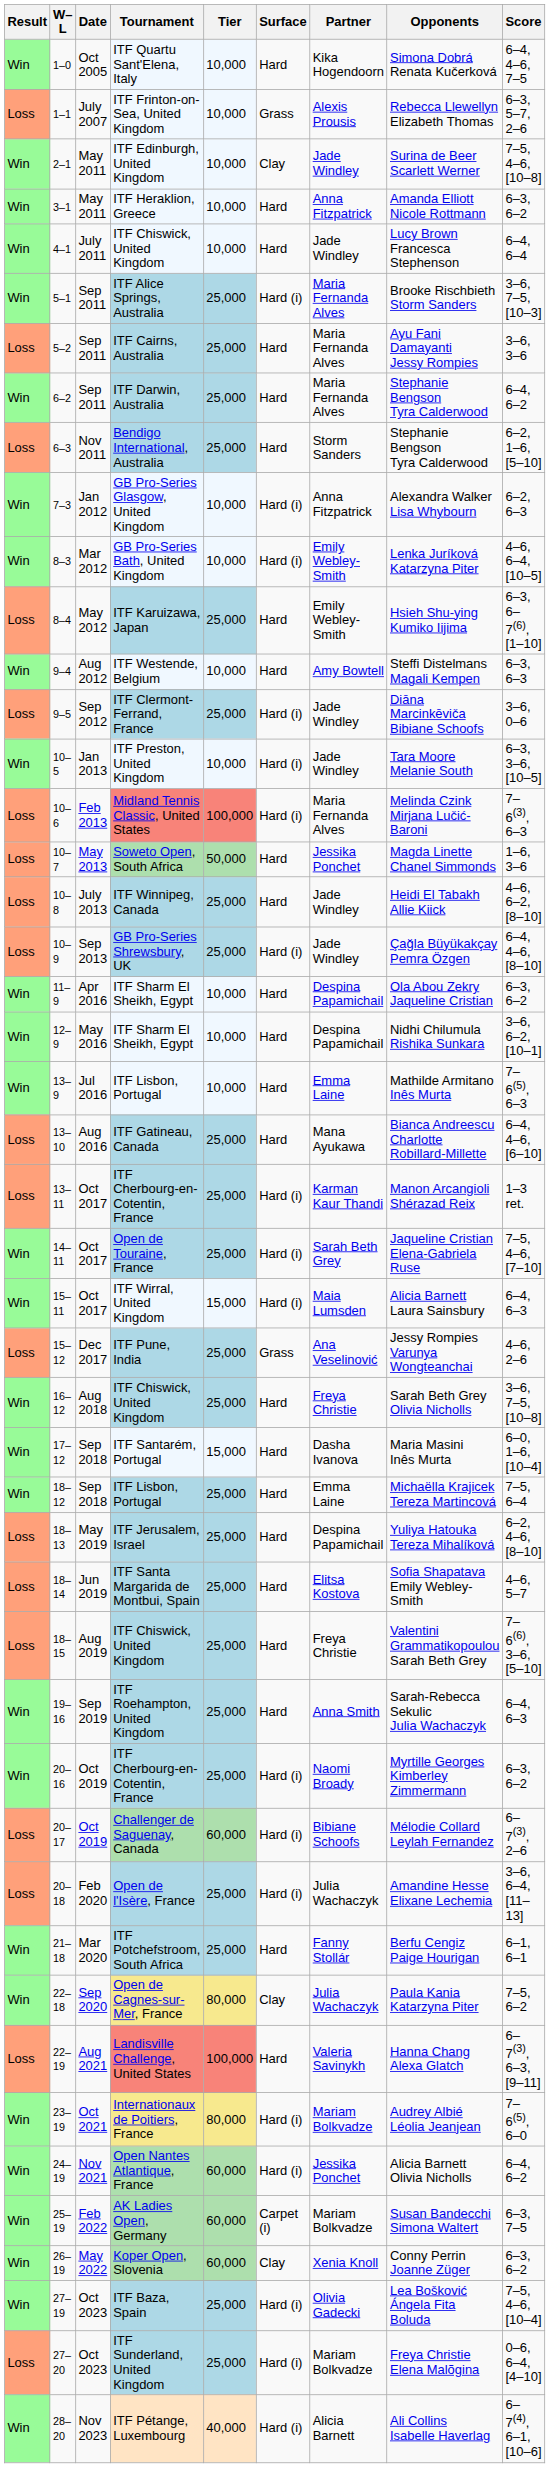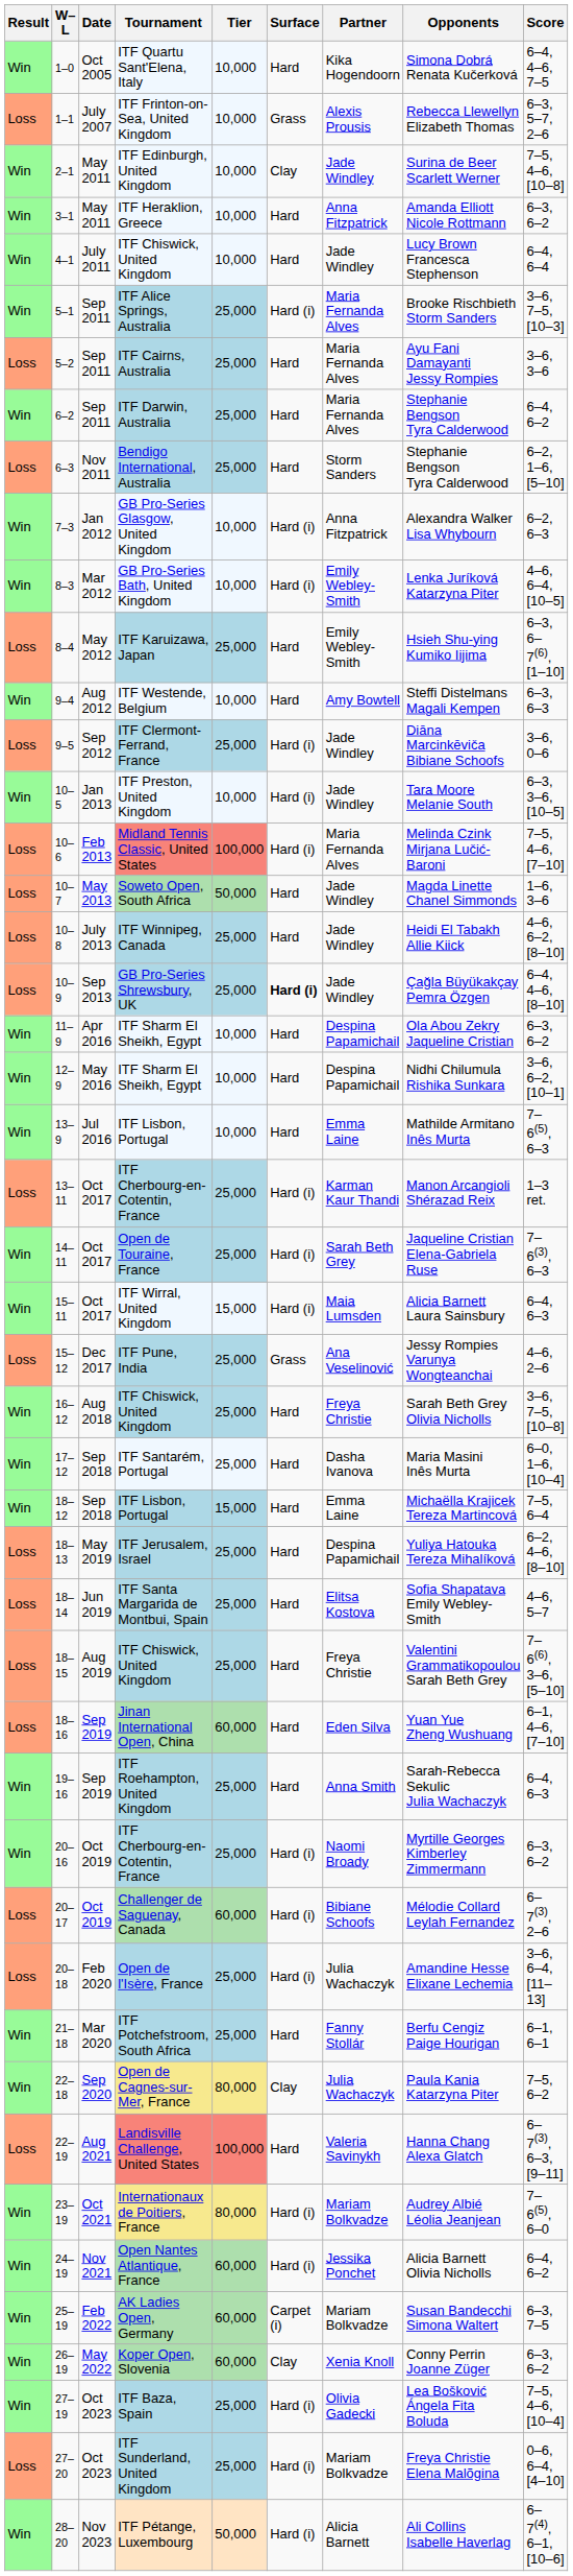 <table class="sortable wikitable nowrap">
 <tr>
 <th>Result</th>
 <th class="unsortable">W–L</th>
 <th>Date</th>
 <th>Tournament</th>
 <th>Tier</th>
 <th>Surface</th>
 <th>Partner</th>
 <th>Opponents</th>
 <th class="unsortable">Score</th>
 </tr>
 <tr>
 <td style="background:#98fb98;">Win</td>
 <td><small>1–0</small></td>
 <td>Oct 2005</td>
 <td style="background:#f0f8ff;">ITF Quartu Sant'Elena, Italy</td>
 <td style="background:#f0f8ff;">10,000</td>
 <td>Hard</td>
 <td> Kika Hogendoorn</td>
 <td> <a href='#'>Simona Dobrá</a> <br>  Renata Kučerková</td>
 <td>6–4, 4–6, 7–5</td>
 </tr>
 <tr>
 <td bgcolor="FFA07A">Loss</td>
 <td><small>1–1</small></td>
 <td>July 2007</td>
 <td style="background:#f0f8ff;">ITF Frinton-on-Sea, United Kingdom</td>
 <td style="background:#f0f8ff;">10,000</td>
 <td>Grass</td>
 <td> <a href='#'>Alexis Prousis</a></td>
 <td> <a href='#'>Rebecca Llewellyn</a> <br>  Elizabeth Thomas</td>
 <td>6–3, 5–7, 2–6</td>
 </tr>
 <tr>
 <td style="background:#98fb98;">Win</td>
 <td><small>2–1</small></td>
 <td>May 2011</td>
 <td style="background:#f0f8ff;">ITF Edinburgh, United Kingdom</td>
 <td style="background:#f0f8ff;">10,000</td>
 <td>Clay</td>
 <td> <a href='#'>Jade Windley</a></td>
 <td> <a href='#'>Surina de Beer</a> <br>  <a href='#'>Scarlett Werner</a></td>
 <td>7–5, 4–6, [10–8]</td>
 </tr>
 <tr>
 <td style="background:#98fb98;">Win</td>
 <td><small>3–1</small></td>
 <td>May 2011</td>
 <td style="background:#f0f8ff;">ITF Heraklion, Greece</td>
 <td style="background:#f0f8ff;">10,000</td>
 <td>Hard</td>
 <td> <a href='#'>Anna Fitzpatrick</a></td>
 <td> <a href='#'>Amanda Elliott</a> <br>  <a href='#'>Nicole Rottmann</a></td>
 <td>6–3, 6–2</td>
 </tr>
 <tr>
 <td style="background:#98fb98;">Win</td>
 <td><small>4–1</small></td>
 <td>July 2011</td>
 <td style="background:#f0f8ff;">ITF Chiswick, United Kingdom</td>
 <td style="background:#f0f8ff;">10,000</td>
 <td>Hard</td>
 <td> Jade Windley</td>
 <td> <a href='#'>Lucy Brown</a> <br>  Francesca Stephenson</td>
 <td>6–4, 6–4</td>
 </tr>
 <tr>
 <td style="background:#98fb98;">Win</td>
 <td><small>5–1</small></td>
 <td>Sep 2011</td>
 <td style="background:lightblue;">ITF Alice Springs, Australia</td>
 <td style="background:lightblue;">25,000</td>
 <td>Hard (i)</td>
 <td> <a href='#'>Maria Fernanda Alves</a></td>
 <td> Brooke Rischbieth <br>  <a href='#'>Storm Sanders</a></td>
 <td>3–6, 7–5, [10–3]</td>
 </tr>
 <tr>
 <td bgcolor="FFA07A">Loss</td>
 <td><small>5–2</small></td>
 <td>Sep 2011</td>
 <td style="background:lightblue;">ITF Cairns, Australia</td>
 <td style="background:lightblue;">25,000</td>
 <td>Hard</td>
 <td> Maria Fernanda Alves</td>
 <td> <a href='#'>Ayu Fani Damayanti</a> <br>  <a href='#'>Jessy Rompies</a></td>
 <td>3–6, 3–6</td>
 </tr>
 <tr>
 <td style="background:#98fb98;">Win</td>
 <td><small>6–2</small></td>
 <td>Sep 2011</td>
 <td style="background:lightblue;">ITF Darwin, Australia</td>
 <td style="background:lightblue;">25,000</td>
 <td>Hard</td>
 <td> Maria Fernanda Alves</td>
 <td> <a href='#'>Stephanie Bengson</a> <br>  <a href='#'>Tyra Calderwood</a></td>
 <td>6–4, 6–2</td>
 </tr>
 <tr>
 <td bgcolor="FFA07A">Loss</td>
 <td><small>6–3</small></td>
 <td>Nov 2011</td>
 <td style="background:lightblue;"><a href='#'>Bendigo International</a>, Australia</td>
 <td style="background:lightblue;">25,000</td>
 <td>Hard</td>
 <td> Storm Sanders</td>
 <td> Stephanie Bengson <br>  Tyra Calderwood</td>
 <td>6–2, 1–6, [5–10]</td>
 </tr>
 <tr>
 <td style="background:#98fb98;">Win</td>
 <td><small>7–3</small></td>
 <td>Jan 2012</td>
 <td style="background:#f0f8ff;"><a href='#'>GB Pro-Series Glasgow</a>, United Kingdom</td>
 <td style="background:#f0f8ff;">10,000</td>
 <td>Hard (i)</td>
 <td> Anna Fitzpatrick</td>
 <td> Alexandra Walker <br>  <a href='#'>Lisa Whybourn</a></td>
 <td>6–2, 6–3</td>
 </tr>
 <tr>
 <td style="background:#98fb98;">Win</td>
 <td><small>8–3</small></td>
 <td>Mar 2012</td>
 <td style="background:#f0f8ff;"><a href='#'>GB Pro-Series Bath</a>, United Kingdom</td>
 <td style="background:#f0f8ff;">10,000</td>
 <td>Hard (i)</td>
 <td> <a href='#'>Emily Webley-Smith</a></td>
 <td> <a href='#'>Lenka Juríková</a> <br>  <a href='#'>Katarzyna Piter</a></td>
 <td>4–6, 6–4, [10–5]</td>
 </tr>
 <tr>
 <td bgcolor="FFA07A">Loss</td>
 <td><small>8–4</small></td>
 <td>May 2012</td>
 <td style="background:lightblue;">ITF Karuizawa, Japan</td>
 <td style="background:lightblue;">25,000</td>
 <td>Hard</td>
 <td> Emily Webley-Smith</td>
 <td> <a href='#'>Hsieh Shu-ying</a> <br>  <a href='#'>Kumiko Iijima</a></td>
 <td>6–3, 6–7<sup>(6)</sup>, [1–10]</td>
 </tr>
 <tr>
 <td style="background:#98fb98;">Win</td>
 <td><small>9–4</small></td>
 <td>Aug 2012</td>
 <td style="background:#f0f8ff;">ITF Westende, Belgium</td>
 <td style="background:#f0f8ff;">10,000</td>
 <td>Hard</td>
 <td> <a href='#'>Amy Bowtell</a></td>
 <td> Steffi Distelmans <br>  <a href='#'>Magali Kempen</a></td>
 <td>6–3, 6–3</td>
 </tr>
 <tr>
 <td bgcolor="FFA07A">Loss</td>
 <td><small>9–5</small></td>
 <td>Sep 2012</td>
 <td style="background:lightblue;">ITF Clermont-Ferrand, France</td>
 <td style="background:lightblue;">25,000</td>
 <td>Hard (i)</td>
 <td> Jade Windley</td>
 <td> <a href='#'>Diāna Marcinkēviča</a> <br>  <a href='#'>Bibiane Schoofs</a></td>
 <td>3–6, 0–6</td>
 </tr>
 <tr>
 <td style="background:#98fb98;">Win</td>
 <td><small>10–5</small></td>
 <td>Jan 2013</td>
 <td style="background:#f0f8ff;">ITF Preston, United Kingdom</td>
 <td style="background:#f0f8ff;">10,000</td>
 <td>Hard (i)</td>
 <td> Jade Windley</td>
 <td> <a href='#'>Tara Moore</a> <br>  <a href='#'>Melanie South</a></td>
 <td>6–3, 3–6, [10–5]</td>
 </tr>
 <tr>
 <td bgcolor="FFA07A">Loss</td>
 <td><small>10–6</small></td>
 <td><a href='#'>Feb 2013</a></td>
 <td style="background:#f88379;"><a href='#'>Midland Tennis Classic</a>, United States</td>
 <td style="background:#f88379;">100,000</td>
 <td>Hard (i)</td>
 <td> Maria Fernanda Alves</td>
 <td> <a href='#'>Melinda Czink</a> <br>  <a href='#'>Mirjana Lučić-Baroni</a></td>
-<td>7–6<sup>(3)</sup>, 6–3</td>
+<td>7–5, 4–6, [7–10]</td>
 </tr>
 <tr>
 <td bgcolor="FFA07A">Loss</td>
 <td><small>10–7</small></td>
 <td><a href='#'>May 2013</a></td>
 <td style="background:#addfad;"><a href='#'>Soweto Open</a>, South Africa</td>
 <td style="background:#addfad;">50,000</td>
 <td>Hard</td>
-<td> <a href='#'>Jessika Ponchet</a></td>
+<td> Jade Windley</td>
 <td> <a href='#'>Magda Linette</a> <br>  <a href='#'>Chanel Simmonds</a></td>
 <td>1–6, 3–6</td>
 </tr>
 <tr>
 <td bgcolor="FFA07A">Loss</td>
 <td><small>10–8</small></td>
 <td>July 2013</td>
 <td style="background:lightblue;">ITF Winnipeg, Canada</td>
 <td style="background:lightblue;">25,000</td>
 <td>Hard</td>
 <td> Jade Windley</td>
 <td> <a href='#'>Heidi El Tabakh</a> <br>  <a href='#'>Allie Kiick</a></td>
 <td>4–6, 6–2, [8–10]</td>
 </tr>
 <tr>
 <td bgcolor="FFA07A">Loss</td>
 <td><small>10–9</small></td>
 <td>Sep 2013</td>
 <td style="background:lightblue;"><a href='#'>GB Pro-Series Shrewsbury</a>, UK</td>
 <td style="background:lightblue;">25,000</td>
-<td>Hard (i)</td>
+<td><strong>Hard (i)</strong></td>
 <td> Jade Windley</td>
 <td> <a href='#'>Çağla Büyükakçay</a> <br>  <a href='#'>Pemra Özgen</a></td>
 <td>6–4, 4–6, [8–10]</td>
 </tr>
 <tr>
 <td style="background:#98fb98;">Win</td>
 <td><small>11–9</small></td>
 <td>Apr 2016</td>
 <td style="background:#f0f8ff;">ITF Sharm El Sheikh, Egypt</td>
 <td style="background:#f0f8ff;">10,000</td>
 <td>Hard</td>
 <td> <a href='#'>Despina Papamichail</a></td>
 <td> <a href='#'>Ola Abou Zekry</a> <br>  <a href='#'>Jaqueline Cristian</a></td>
 <td>6–3, 6–2</td>
 </tr>
 <tr>
 <td style="background:#98fb98;">Win</td>
 <td><small>12–9</small></td>
 <td>May 2016</td>
 <td style="background:#f0f8ff;">ITF Sharm El Sheikh, Egypt</td>
 <td style="background:#f0f8ff;">10,000</td>
 <td>Hard</td>
 <td> Despina Papamichail</td>
 <td> Nidhi Chilumula <br>  <a href='#'>Rishika Sunkara</a></td>
 <td>3–6, 6–2, [10–1]</td>
 </tr>
 <tr>
 <td style="background:#98fb98;">Win</td>
 <td><small>13–9</small></td>
 <td>Jul 2016</td>
 <td style="background:#f0f8ff;">ITF Lisbon, Portugal</td>
 <td style="background:#f0f8ff;">10,000</td>
 <td>Hard</td>
 <td> <a href='#'>Emma Laine</a></td>
 <td> Mathilde Armitano <br>  <a href='#'>Inês Murta</a></td>
 <td>7–6<sup>(5)</sup>, 6–3</td>
 </tr>
 <tr>
 <td bgcolor="FFA07A">Loss</td>
-<td><small>13–10</small></td>
-<td>Aug 2016</td>
-<td style="background:lightblue;">ITF Gatineau, Canada</td>
-<td style="background:lightblue;">25,000</td>
-<td>Hard</td>
-<td> Mana Ayukawa</td>
-<td> <a href='#'>Bianca Andreescu</a> <br>  <a href='#'>Charlotte Robillard-Millette</a></td>
-<td>6–4, 4–6, [6–10]</td>
-</tr>
-<tr>
-<td bgcolor="FFA07A">Loss</td>
 <td><small>13–11</small></td>
 <td>Oct 2017</td>
 <td style="background:lightblue;">ITF Cherbourg-en-Cotentin, France</td>
 <td style="background:lightblue;">25,000</td>
 <td>Hard (i)</td>
 <td> <a href='#'>Karman Kaur Thandi</a></td>
 <td> <a href='#'>Manon Arcangioli</a> <br>  <a href='#'>Shérazad Reix</a></td>
 <td>1–3 ret.</td>
 </tr>
 <tr>
 <td style="background:#98fb98;">Win</td>
 <td><small>14–11</small></td>
 <td>Oct 2017</td>
 <td style="background:lightblue;"><a href='#'>Open de Touraine</a>, France</td>
 <td style="background:lightblue;">25,000</td>
 <td>Hard (i)</td>
 <td> <a href='#'>Sarah Beth Grey</a></td>
 <td> <a href='#'>Jaqueline Cristian</a> <br>  <a href='#'>Elena-Gabriela Ruse</a></td>
-<td>7–5, 4–6, [7–10]</td>
+<td>7–6<sup>(3)</sup>, 6–3</td>
 </tr>
 <tr>
 <td style="background:#98fb98;">Win</td>
 <td><small>15–11</small></td>
 <td>Oct 2017</td>
 <td style="background:#f0f8ff;">ITF Wirral, United Kingdom</td>
 <td style="background:#f0f8ff;">15,000</td>
 <td>Hard (i)</td>
 <td> <a href='#'>Maia Lumsden</a></td>
 <td> <a href='#'>Alicia Barnett</a> <br>  Laura Sainsbury</td>
 <td>6–4, 6–3</td>
 </tr>
 <tr>
 <td bgcolor="FFA07A">Loss</td>
 <td><small>15–12</small></td>
 <td>Dec 2017</td>
 <td style="background:lightblue;">ITF Pune, India</td>
 <td style="background:lightblue;">25,000</td>
 <td>Grass</td>
 <td> <a href='#'>Ana Veselinović</a></td>
 <td> Jessy Rompies <br>  <a href='#'>Varunya Wongteanchai</a></td>
 <td>4–6, 2–6</td>
 </tr>
 <tr>
 <td style="background:#98fb98;">Win</td>
 <td><small>16–12</small></td>
 <td>Aug 2018</td>
 <td style="background:lightblue;">ITF Chiswick, United Kingdom</td>
 <td style="background:lightblue;">25,000</td>
 <td>Hard</td>
 <td> <a href='#'>Freya Christie</a></td>
 <td> Sarah Beth Grey <br>  <a href='#'>Olivia Nicholls</a></td>
 <td>3–6, 7–5, [10–8]</td>
 </tr>
 <tr>
 <td style="background:#98fb98;">Win</td>
 <td><small>17–12</small></td>
 <td>Sep 2018</td>
 <td style="background:#f0f8ff;">ITF Santarém, Portugal</td>
-<td style="background:#f0f8ff;">15,000</td>
+<td style="background:#f0f8ff;">25,000</td>
 <td>Hard</td>
 <td> Dasha Ivanova</td>
 <td> Maria Masini <br>  Inês Murta</td>
 <td>6–0, 1–6, [10–4]</td>
 </tr>
 <tr>
 <td style="background:#98fb98;">Win</td>
 <td><small>18–12</small></td>
 <td>Sep 2018</td>
 <td style="background:lightblue;">ITF Lisbon, Portugal</td>
-<td style="background:lightblue;">25,000</td>
+<td style="background:lightblue;">15,000</td>
 <td>Hard</td>
 <td> Emma Laine</td>
 <td> <a href='#'>Michaëlla Krajicek</a> <br>  <a href='#'>Tereza Martincová</a></td>
 <td>7–5, 6–4</td>
 </tr>
 <tr>
 <td style="background:#ffa07a;">Loss</td>
 <td><small>18–13</small></td>
 <td>May 2019</td>
 <td style="background:lightblue;">ITF Jerusalem, Israel</td>
 <td style="background:lightblue;">25,000</td>
 <td>Hard</td>
 <td> Despina Papamichail</td>
 <td> <a href='#'>Yuliya Hatouka</a> <br>  <a href='#'>Tereza Mihalíková</a></td>
 <td>6–2, 4–6, [8–10]</td>
 </tr>
 <tr>
 <td style="background:#ffa07a;">Loss</td>
 <td><small>18–14</small></td>
 <td>Jun 2019</td>
 <td style="background:lightblue;">ITF Santa Margarida de Montbui, Spain</td>
 <td style="background:lightblue;">25,000</td>
 <td>Hard</td>
 <td> <a href='#'>Elitsa Kostova</a></td>
 <td> <a href='#'>Sofia Shapatava</a> <br>  Emily Webley-Smith</td>
 <td>4–6, 5–7</td>
 </tr>
 <tr>
 <td style="background:#ffa07a;">Loss</td>
 <td><small>18–15</small></td>
 <td>Aug 2019</td>
 <td style="background:lightblue;">ITF Chiswick, United Kingdom</td>
 <td style="background:lightblue;">25,000</td>
 <td>Hard</td>
 <td> Freya Christie</td>
 <td> <a href='#'>Valentini Grammatikopoulou</a> <br>  Sarah Beth Grey</td>
 <td>7–6<sup>(6)</sup>, 3–6, [5–10]</td>
+</tr>
+<tr>
+<td style="background:#ffa07a;">Loss</td>
+<td><small>18–16</small></td>
+<td><a href='#'>Sep 2019</a></td>
+<td style="background:#addfad;"><a href='#'>Jinan International Open</a>, China</td>
+<td style="background:#addfad;">60,000</td>
+<td>Hard</td>
+<td> <a href='#'>Eden Silva</a></td>
+<td> <a href='#'>Yuan Yue</a> <br>  <a href='#'>Zheng Wushuang</a></td>
+<td>6–1, 4–6, [7–10]</td>
 </tr>
 <tr>
 <td style="background:#98fb98;">Win</td>
 <td><small>19–16</small></td>
 <td>Sep 2019</td>
 <td style="background:lightblue;">ITF Roehampton, United Kingdom</td>
 <td style="background:lightblue;">25,000</td>
 <td>Hard</td>
 <td> <a href='#'>Anna Smith</a></td>
 <td> Sarah-Rebecca Sekulic <br>  <a href='#'>Julia Wachaczyk</a></td>
 <td>6–4, 6–3</td>
 </tr>
 <tr>
 <td style="background:#98fb98;">Win</td>
 <td><small>20–16</small></td>
 <td>Oct 2019</td>
 <td style="background:lightblue;">ITF Cherbourg-en-Cotentin, France</td>
 <td style="background:lightblue;">25,000</td>
 <td>Hard (i)</td>
 <td> <a href='#'>Naomi Broady</a></td>
 <td> <a href='#'>Myrtille Georges</a> <br>  <a href='#'>Kimberley Zimmermann</a></td>
 <td>6–3, 6–2</td>
 </tr>
 <tr>
 <td style="background:#ffa07a;">Loss</td>
 <td><small>20–17</small></td>
 <td><a href='#'>Oct 2019</a></td>
 <td style="background:#addfad;"><a href='#'>Challenger de Saguenay</a>, Canada</td>
 <td style="background:#addfad;">60,000</td>
 <td>Hard (i)</td>
 <td> <a href='#'>Bibiane Schoofs</a></td>
 <td> <a href='#'>Mélodie Collard</a> <br>  <a href='#'>Leylah Fernandez</a></td>
 <td>6–7<sup>(3)</sup>, 2–6</td>
 </tr>
 <tr>
 <td bgcolor="FFA07A">Loss</td>
 <td><small>20–18</small></td>
 <td>Feb 2020</td>
 <td style="background:lightblue;"><a href='#'>Open de l'Isère</a>, France</td>
 <td style="background:lightblue;">25,000</td>
 <td>Hard (i)</td>
 <td> Julia Wachaczyk</td>
 <td> <a href='#'>Amandine Hesse</a> <br>  <a href='#'>Elixane Lechemia</a></td>
 <td>3–6, 6–4, [11–13]</td>
 </tr>
 <tr>
 <td style="background:#98fb98;">Win</td>
 <td><small>21–18</small></td>
 <td>Mar 2020</td>
 <td style="background:lightblue;">ITF Potchefstroom, South Africa</td>
 <td style="background:lightblue;">25,000</td>
 <td>Hard</td>
 <td> <a href='#'>Fanny Stollár</a></td>
 <td> <a href='#'>Berfu Cengiz</a> <br>  <a href='#'>Paige Hourigan</a></td>
 <td>6–1, 6–1</td>
 </tr>
 <tr>
 <td style="background:#98fb98;">Win</td>
 <td><small>22–18</small></td>
 <td><a href='#'>Sep 2020</a></td>
 <td style="background:#f7e98e;"><a href='#'>Open de Cagnes-sur-Mer</a>, France</td>
 <td style="background:#f7e98e;">80,000</td>
 <td>Clay</td>
 <td> <a href='#'>Julia Wachaczyk</a></td>
 <td> <a href='#'>Paula Kania</a> <br>  <a href='#'>Katarzyna Piter</a></td>
 <td>7–5, 6–2</td>
 </tr>
 <tr>
 <td bgcolor=ffa07a>Loss</td>
 <td><small>22–19</small></td>
 <td><a href='#'>Aug 2021</a></td>
 <td style="background:#f88379;"><a href='#'>Landisville Challenge</a>, United States</td>
 <td style="background:#f88379;">100,000</td>
 <td>Hard</td>
 <td> <a href='#'>Valeria Savinykh</a></td>
 <td> <a href='#'>Hanna Chang</a> <br>  <a href='#'>Alexa Glatch</a></td>
 <td>6–7<sup>(3)</sup>, 6–3, [9–11]</td>
 </tr>
 <tr>
 <td bgcolor=98FB98>Win</td>
 <td><small>23–19</small></td>
 <td><a href='#'>Oct 2021</a></td>
 <td style="background:#f7e98e;"><a href='#'>Internationaux de Poitiers</a>, France</td>
 <td style="background:#f7e98e;">80,000</td>
 <td>Hard (i)</td>
 <td> <a href='#'>Mariam Bolkvadze</a></td>
 <td> <a href='#'>Audrey Albié</a> <br>  <a href='#'>Léolia Jeanjean</a></td>
 <td>7–6<sup>(5)</sup>, 6–0</td>
 </tr>
 <tr>
 <td bgcolor=98FB98>Win</td>
 <td><small>24–19</small></td>
 <td><a href='#'>Nov 2021</a></td>
 <td style="background:#addfad;"><a href='#'>Open Nantes Atlantique</a>, France</td>
 <td style="background:#addfad;">60,000</td>
 <td>Hard (i)</td>
 <td> <a href='#'>Jessika Ponchet</a></td>
 <td> Alicia Barnett <br>  Olivia Nicholls</td>
 <td>6–4, 6–2</td>
 </tr>
 <tr>
 <td bgcolor=98FB98>Win</td>
 <td><small>25–19</small></td>
 <td><a href='#'>Feb 2022</a></td>
 <td style="background:#addfad;"><a href='#'>AK Ladies Open</a>, Germany</td>
 <td style="background:#addfad;">60,000</td>
 <td>Carpet (i)</td>
 <td> Mariam Bolkvadze</td>
 <td> <a href='#'>Susan Bandecchi</a> <br>  <a href='#'>Simona Waltert</a></td>
 <td>6–3, 7–5</td>
 </tr>
 <tr>
 <td bgcolor=98FB98>Win</td>
 <td><small>26–19</small></td>
 <td><a href='#'>May 2022</a></td>
 <td style="background:#addfad;"><a href='#'>Koper Open</a>, Slovenia</td>
 <td style="background:#addfad;">60,000</td>
 <td>Clay</td>
 <td> <a href='#'>Xenia Knoll</a></td>
 <td> Conny Perrin <br>  <a href='#'>Joanne Züger</a></td>
 <td>6–3, 6–2</td>
 </tr>
 <tr>
 <td style="background:#98fb98;">Win</td>
 <td><small>27–19</small></td>
 <td>Oct 2023</td>
 <td style="background:lightblue;">ITF Baza, Spain</td>
 <td style="background:lightblue;">25,000</td>
 <td>Hard (i)</td>
 <td> <a href='#'>Olivia Gadecki</a></td>
 <td> <a href='#'>Lea Bošković</a> <br>  <a href='#'>Ángela Fita Boluda</a></td>
 <td>7–5, 4–6, [10–4]</td>
 </tr>
 <tr>
 <td style="background:#ffa07a;">Loss</td>
 <td><small>27–20</small></td>
 <td>Oct 2023</td>
 <td style="background:lightblue;">ITF Sunderland, United Kingdom</td>
 <td style="background:lightblue;">25,000</td>
 <td>Hard (i)</td>
 <td> Mariam Bolkvadze</td>
 <td> <a href='#'>Freya Christie</a> <br>  <a href='#'>Elena Malõgina</a></td>
 <td>0–6, 6–4, [4–10]</td>
 </tr>
 <tr>
 <td style="background:#98fb98;">Win</td>
 <td><small>28–20</small></td>
 <td>Nov 2023</td>
 <td style="background:#ffe4c4;">ITF Pétange, Luxembourg</td>
-<td style="background:#ffe4c4;">40,000</td>
+<td style="background:#ffe4c4;">50,000</td>
 <td>Hard (i)</td>
 <td> Alicia Barnett</td>
 <td> <a href='#'>Ali Collins</a> <br>  <a href='#'>Isabelle Haverlag</a></td>
 <td>6–7<sup>(4)</sup>, 6–1, [10–6]</td>
 </tr>
 </table>
